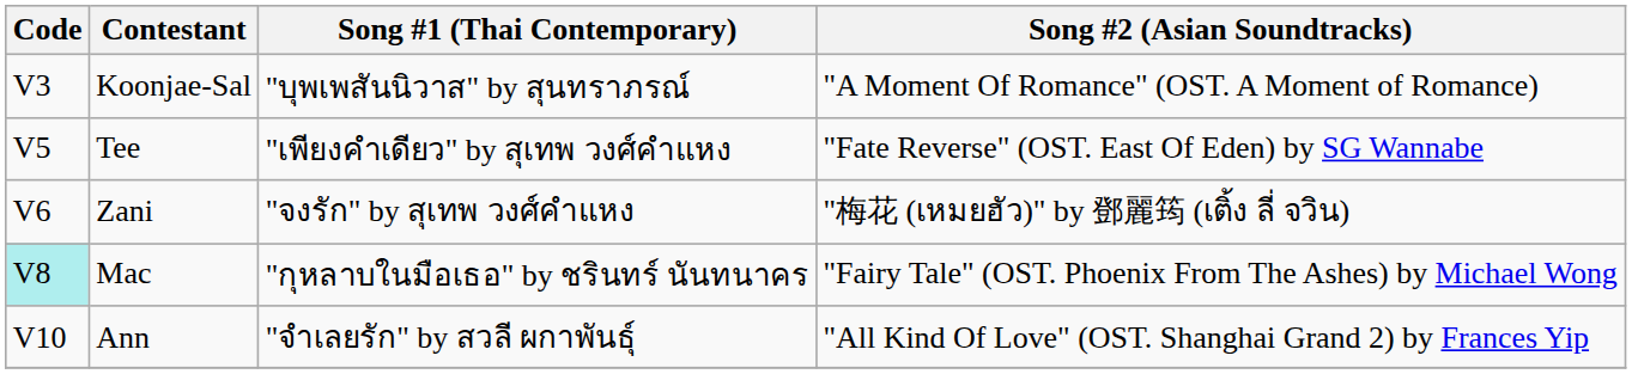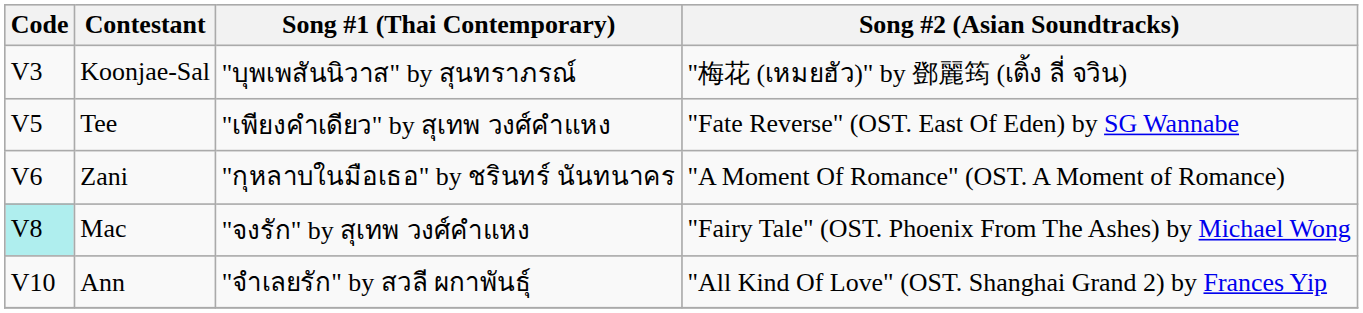 <table class="wikitable">
 <tr>
 <th>Code</th>
 <th>Contestant</th>
 <th>Song #1 (Thai Contemporary)</th>
 <th>Song #2 (Asian Soundtracks)</th>
 </tr>
 <tr>
 <td>V3</td>
 <td>Koonjae-Sal</td>
 <td>"บุพเพสันนิวาส" by สุนทราภรณ์</td>
-<td>"A Moment Of Romance" (OST. A Moment of Romance)</td>
+<td>"梅花 (เหมยฮัว)" by 鄧麗筠 (เติ้ง ลี่ จวิน)</td>
 </tr>
 <tr>
 <td>V5</td>
 <td>Tee</td>
 <td>"เพียงคำเดียว" by สุเทพ วงศ์คำแหง</td>
 <td>"Fate Reverse" (OST. East Of Eden) by <a href='#'>SG Wannabe</a></td>
 </tr>
 <tr>
 <td>V6</td>
 <td>Zani</td>
-<td>"จงรัก" by สุเทพ วงศ์คำแหง</td>
-<td>"梅花 (เหมยฮัว)" by 鄧麗筠 (เติ้ง ลี่ จวิน)</td>
+<td>"กุหลาบในมือเธอ" by ชรินทร์ นันทนาคร</td>
+<td>"A Moment Of Romance" (OST. A Moment of Romance)</td>
 </tr>
 <tr>
 <td style="background: paleturquoise;">V8</td>
 <td>Mac</td>
-<td>"กุหลาบในมือเธอ" by ชรินทร์ นันทนาคร</td>
+<td>"จงรัก" by สุเทพ วงศ์คำแหง</td>
 <td>"Fairy Tale" (OST. Phoenix From The Ashes) by <a href='#'>Michael Wong</a></td>
 </tr>
 <tr>
 <td>V10</td>
 <td>Ann</td>
 <td>"จำเลยรัก" by สวลี ผกาพันธุ์</td>
 <td>"All Kind Of Love" (OST. Shanghai Grand 2) by <a href='#'>Frances Yip</a></td>
 </tr>
 <tr>
 </tr>
 </table>
